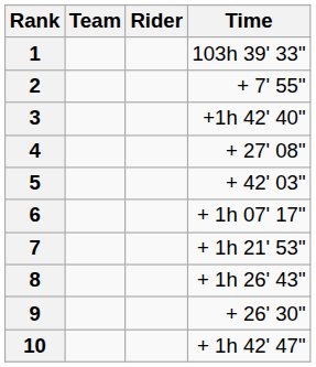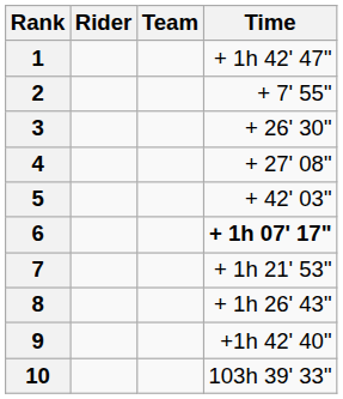 <table class="wikitable">
 <tr>
 <th scope="col">Rank</th>
+<th scope="col">Rider</th>
 <th scope="col">Team</th>
-<th scope="col">Rider</th>
 <th scope="col">Time</th>
 </tr>
 <tr>
 <th scope="row">1</th>
+<td> </td>
 <td></td>
-<td> </td>
-<td style="text-align:right;">103h 39' 33"</td>
+<td style="text-align:right;">+ 1h 42' 47"</td>
 </tr>
 <tr>
 <th scope="row">2</th>
 <td></td>
 <td></td>
 <td style="text-align:right;">+ 7' 55"</td>
 </tr>
 <tr>
 <th scope="row">3</th>
 <td></td>
 <td></td>
-<td style="text-align:right;">+1h 42' 40"</td>
+<td style="text-align:right;">+ 26' 30"</td>
 </tr>
 <tr>
 <th scope="row">4</th>
 <td></td>
 <td></td>
 <td style="text-align:right;">+ 27' 08"</td>
 </tr>
 <tr>
 <th scope="row">5</th>
 <td></td>
 <td></td>
 <td style="text-align:right;">+ 42' 03"</td>
 </tr>
 <tr>
 <th scope="row">6</th>
 <td></td>
 <td></td>
-<td style="text-align:right;">+ 1h 07' 17"</td>
+<td style="text-align:right;"><strong>+ 1h 07' 17"</strong></td>
 </tr>
 <tr>
 <th scope="row">7</th>
 <td></td>
 <td></td>
 <td style="text-align:right;">+ 1h 21' 53"</td>
 </tr>
 <tr>
 <th scope="row">8</th>
 <td></td>
 <td></td>
 <td style="text-align:right;">+ 1h 26' 43"</td>
 </tr>
 <tr>
 <th scope="row">9</th>
 <td></td>
 <td></td>
-<td style="text-align:right;">+ 26' 30"</td>
+<td style="text-align:right;">+1h 42' 40"</td>
 </tr>
 <tr>
 <th scope="row">10</th>
 <td></td>
 <td></td>
-<td style="text-align:right;">+ 1h 42' 47"</td>
+<td style="text-align:right;">103h 39' 33"</td>
 </tr>
 </table>
